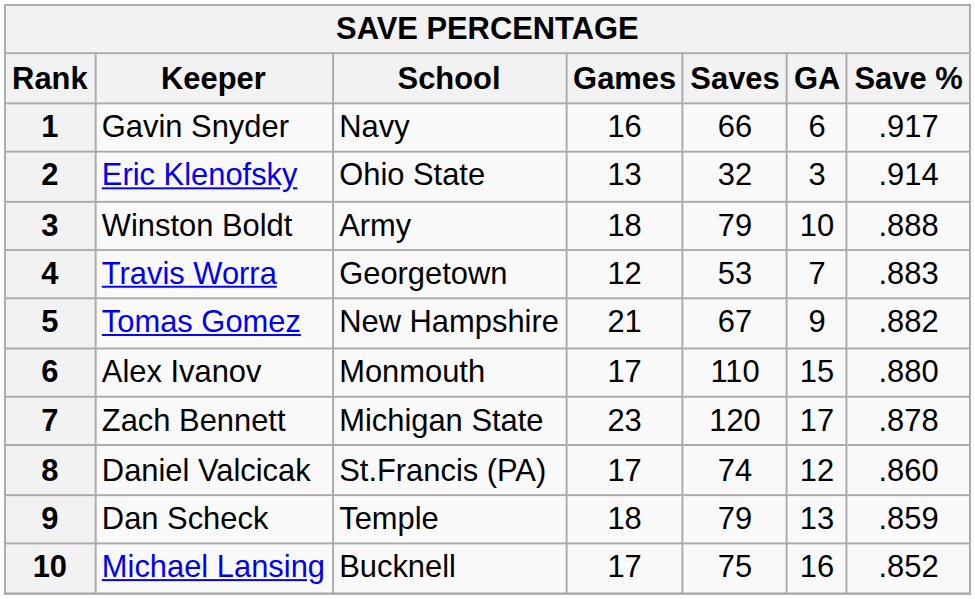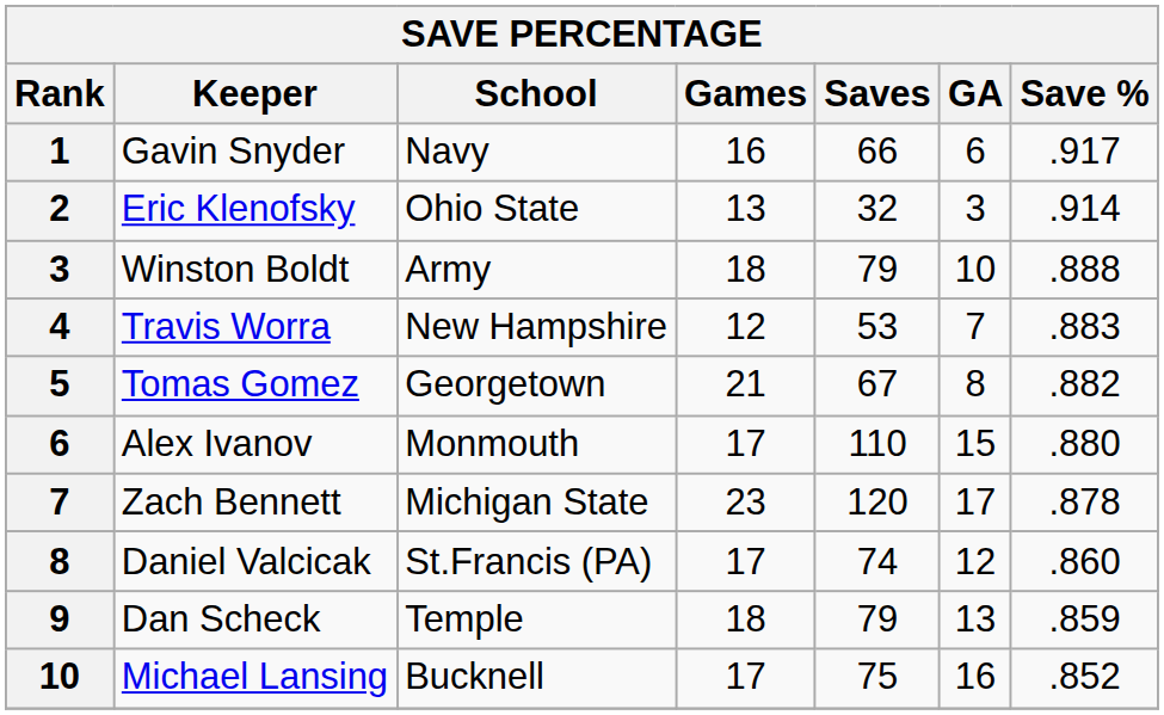 <table class="wikitable">
 <tr>
 <th colspan=7>SAVE PERCENTAGE</th>
 </tr>
 <tr>
 <th>Rank</th>
 <th>Keeper</th>
 <th>School</th>
 <th>Games</th>
 <th>Saves</th>
 <th>GA</th>
 <th>Save %</th>
 </tr>
 <tr>
 <th>1</th>
 <td> Gavin Snyder</td>
 <td>Navy</td>
 <td style="text-align:center;">16</td>
 <td style="text-align:center;">66</td>
 <td style="text-align:center;">6</td>
 <td style="text-align:center;">.917</td>
 </tr>
 <tr>
 <th>2</th>
 <td> <a href='#'>Eric Klenofsky</a></td>
 <td>Ohio State</td>
 <td style="text-align:center;">13</td>
 <td style="text-align:center;">32</td>
 <td style="text-align:center;">3</td>
 <td style="text-align:center;">.914</td>
 </tr>
 <tr>
 <th>3</th>
 <td> Winston Boldt</td>
 <td>Army</td>
 <td style="text-align:center;">18</td>
 <td style="text-align:center;">79</td>
 <td style="text-align:center;">10</td>
 <td style="text-align:center;">.888</td>
 </tr>
 <tr>
 <th>4</th>
 <td> <a href='#'>Travis Worra</a></td>
-<td>Georgetown</td>
+<td>New Hampshire</td>
 <td style="text-align:center;">12</td>
 <td style="text-align:center;">53</td>
 <td style="text-align:center;">7</td>
 <td style="text-align:center;">.883</td>
 </tr>
 <tr>
 <th>5</th>
 <td> <a href='#'>Tomas Gomez</a></td>
-<td>New Hampshire</td>
+<td>Georgetown</td>
 <td style="text-align:center;">21</td>
 <td style="text-align:center;">67</td>
-<td style="text-align:center;">9</td>
+<td style="text-align:center;">8</td>
 <td style="text-align:center;">.882</td>
 </tr>
 <tr>
 <th>6</th>
 <td> Alex Ivanov</td>
 <td>Monmouth</td>
 <td style="text-align:center;">17</td>
 <td style="text-align:center;">110</td>
 <td style="text-align:center;">15</td>
 <td style="text-align:center;">.880</td>
 </tr>
 <tr>
 <th>7</th>
 <td> Zach Bennett</td>
 <td>Michigan State</td>
 <td style="text-align:center;">23</td>
 <td style="text-align:center;">120</td>
 <td style="text-align:center;">17</td>
 <td style="text-align:center;">.878</td>
 </tr>
 <tr>
 <th>8</th>
 <td> Daniel Valcicak</td>
 <td>St.Francis (PA)</td>
 <td style="text-align:center;">17</td>
 <td style="text-align:center;">74</td>
 <td style="text-align:center;">12</td>
 <td style="text-align:center;">.860</td>
 </tr>
 <tr>
 <th>9</th>
 <td> Dan Scheck</td>
 <td>Temple</td>
 <td style="text-align:center;">18</td>
 <td style="text-align:center;">79</td>
 <td style="text-align:center;">13</td>
 <td style="text-align:center;">.859</td>
 </tr>
 <tr>
 <th>10</th>
 <td> <a href='#'>Michael Lansing</a></td>
 <td>Bucknell</td>
 <td style="text-align:center;">17</td>
 <td style="text-align:center;">75</td>
 <td style="text-align:center;">16</td>
 <td style="text-align:center;">.852</td>
 </tr>
 <tr>
 </tr>
 </table>
